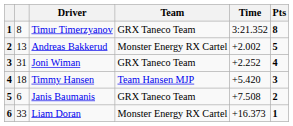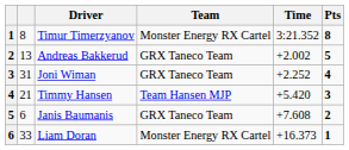 <table class="wikitable" style="font-size:95%">
 <tr>
 <th></th>
 <th></th>
 <th>Driver</th>
 <th>Team</th>
 <th>Time</th>
 <th>Pts</th>
 </tr>
 <tr>
 <th>1</th>
 <td>8</td>
 <td> <a href='#'>Timur Timerzyanov</a></td>
-<td>GRX Taneco Team</td>
+<td>Monster Energy RX Cartel</td>
 <td>3:21.352</td>
 <td><strong>8</strong></td>
 </tr>
 <tr>
 <th>2</th>
 <td>13</td>
 <td> <a href='#'>Andreas Bakkerud</a></td>
-<td>Monster Energy RX Cartel</td>
+<td>GRX Taneco Team</td>
 <td>+2.002</td>
 <td><strong>5</strong></td>
 </tr>
 <tr>
 <th>3</th>
 <td>31</td>
 <td> <a href='#'>Joni Wiman</a></td>
 <td>GRX Taneco Team</td>
 <td>+2.252</td>
 <td><strong>4</strong></td>
 </tr>
 <tr>
 <th>4</th>
-<td>18</td>
+<td>21</td>
 <td> <a href='#'>Timmy Hansen</a></td>
 <td><a href='#'>Team Hansen MJP</a></td>
 <td>+5.420</td>
 <td><strong>3</strong></td>
 </tr>
 <tr>
 <th>5</th>
 <td>6</td>
 <td> <a href='#'>Janis Baumanis</a></td>
 <td>GRX Taneco Team</td>
-<td>+7.508</td>
+<td>+7.608</td>
 <td><strong>2</strong></td>
 </tr>
 <tr>
 <th>6</th>
 <td>33</td>
 <td> <a href='#'>Liam Doran</a></td>
 <td>Monster Energy RX Cartel</td>
 <td>+16.373</td>
 <td><strong>1</strong></td>
 </tr>
 </table>
